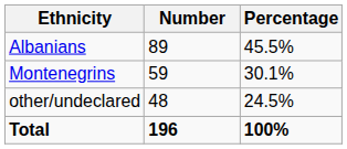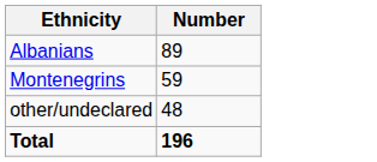 <table class="wikitable">
 <tr>
 <th width="100px">Ethnicity</th>
 <th width="80px">Number</th>
-<th width="80px">Percentage</th>
 </tr>
 <tr>
 <td><a href='#'>Albanians</a></td>
 <td>89</td>
-<td>45.5%</td>
 </tr>
 <tr>
 <td><a href='#'>Montenegrins</a></td>
 <td>59</td>
-<td>30.1%</td>
 </tr>
 <tr>
 <td>other/undeclared</td>
 <td>48</td>
-<td>24.5%</td>
 </tr>
 <tr>
 <td><strong>Total</strong></td>
 <td><strong>196</strong></td>
-<td><strong>100%</strong></td>
 </tr>
 </table>
